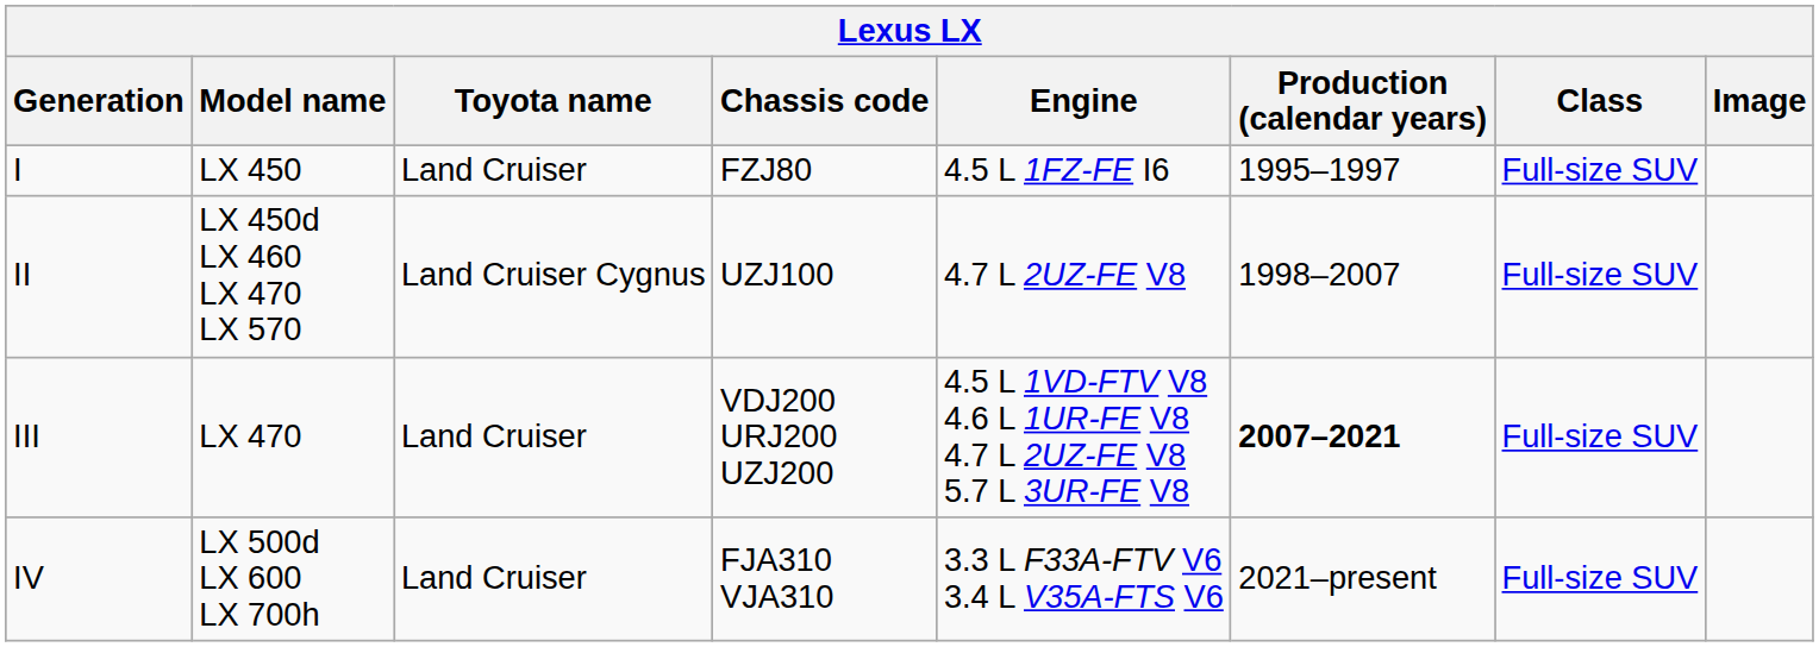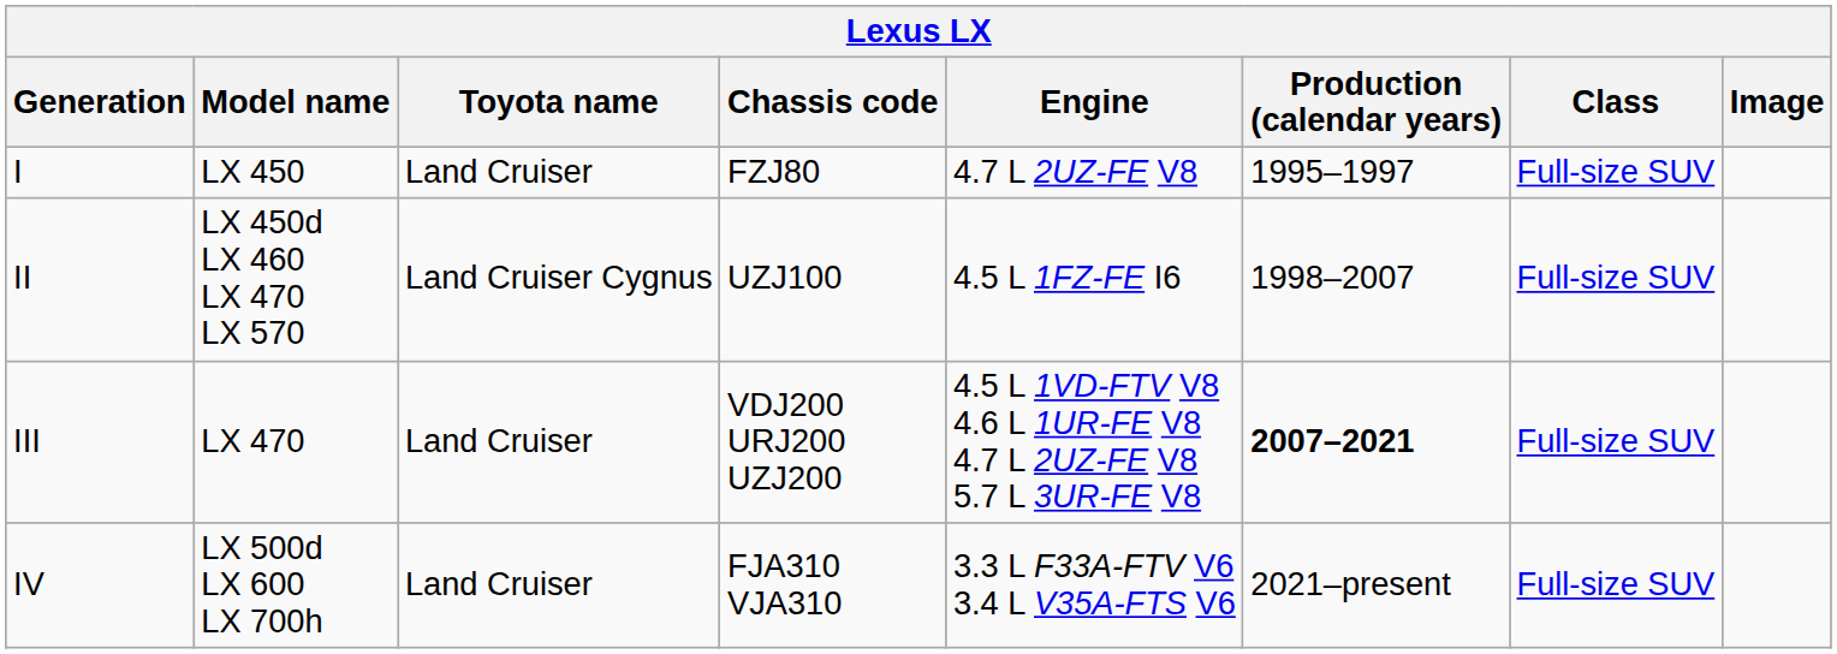 <table class="wikitable collapsible" style="font-size:97% style="width:90%; text-align:center">
 <tr>
 <th colspan=8 align=left><a href='#'>Lexus LX</a></th>
 </tr>
 <tr>
 <th>Generation</th>
 <th>Model name</th>
 <th>Toyota name</th>
 <th>Chassis code</th>
 <th>Engine</th>
 <th>Production<br>(calendar years)</th>
 <th>Class</th>
 <th>Image</th>
 </tr>
 <tr>
 <td>I</td>
 <td>LX 450</td>
 <td>Land Cruiser</td>
 <td>FZJ80</td>
-<td>4.5 L <em><a href='#'>1FZ-FE</a></em> I6</td>
+<td>4.7 L <em><a href='#'>2UZ-FE</a></em> <a href='#'>V8</a></td>
 <td>1995–1997</td>
 <td><a href='#'>Full-size SUV</a></td>
 <td></td>
 </tr>
 <tr>
 <td>II</td>
 <td>LX 450d<br>LX 460<br>LX 470<br>LX 570</td>
 <td>Land Cruiser Cygnus</td>
 <td>UZJ100</td>
-<td>4.7 L <em><a href='#'>2UZ-FE</a></em> <a href='#'>V8</a></td>
+<td>4.5 L <em><a href='#'>1FZ-FE</a></em> I6</td>
 <td>1998–2007</td>
 <td><a href='#'>Full-size SUV</a></td>
 <td></td>
 </tr>
 <tr>
 <td>III</td>
 <td>LX 470</td>
 <td>Land Cruiser</td>
 <td>VDJ200<br>URJ200<br>UZJ200</td>
 <td>4.5 L <em><a href='#'>1VD-FTV</a></em> <a href='#'>V8</a><br>4.6 L <em><a href='#'>1UR-FE</a></em> <a href='#'>V8</a><br>4.7 L <em><a href='#'>2UZ-FE</a></em> <a href='#'>V8</a><br>5.7 L <em><a href='#'>3UR-FE</a></em> <a href='#'>V8</a></td>
 <td><strong>2007–2021</strong></td>
 <td><a href='#'>Full-size SUV</a></td>
 <td></td>
 </tr>
 <tr>
 <td>IV</td>
 <td>LX 500d<br>LX 600<br>LX 700h</td>
 <td>Land Cruiser</td>
 <td>FJA310<br>VJA310</td>
 <td>3.3 L <em>F33A-FTV</em> <a href='#'>V6</a><br>3.4 L <em><a href='#'>V35A-FTS</a></em> <a href='#'>V6</a></td>
 <td>2021–present</td>
 <td><a href='#'>Full-size SUV</a></td>
 <td></td>
 </tr>
 </table>
